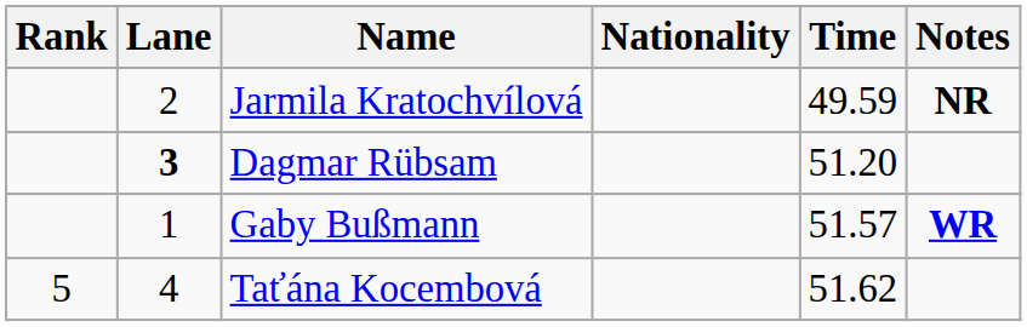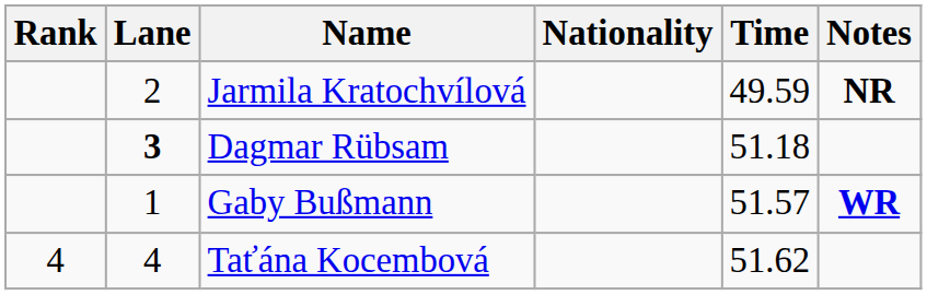 <table class="wikitable sortable" style="text-align:center">
 <tr>
 <th>Rank</th>
 <th>Lane</th>
 <th>Name</th>
 <th>Nationality</th>
 <th>Time</th>
 <th>Notes</th>
 </tr>
 <tr>
 <td></td>
 <td>2</td>
 <td align="left"><a href='#'>Jarmila Kratochvílová</a></td>
 <td align=left></td>
 <td>49.59</td>
 <td><strong>NR</strong></td>
 </tr>
 <tr>
 <td></td>
 <td><strong>3</strong></td>
 <td align="left"><a href='#'>Dagmar Rübsam</a></td>
 <td align=left></td>
-<td>51.20</td>
+<td>51.18</td>
 <td></td>
 </tr>
 <tr>
 <td></td>
 <td>1</td>
 <td align="left"><a href='#'>Gaby Bußmann</a></td>
 <td align=left></td>
 <td>51.57</td>
 <td><strong><a href='#'>WR</a></strong></td>
 </tr>
 <tr>
-<td>5</td>
+<td>4</td>
 <td>4</td>
 <td align="left"><a href='#'>Taťána Kocembová</a></td>
 <td align=left></td>
 <td>51.62</td>
 <td></td>
 </tr>
 </table>
